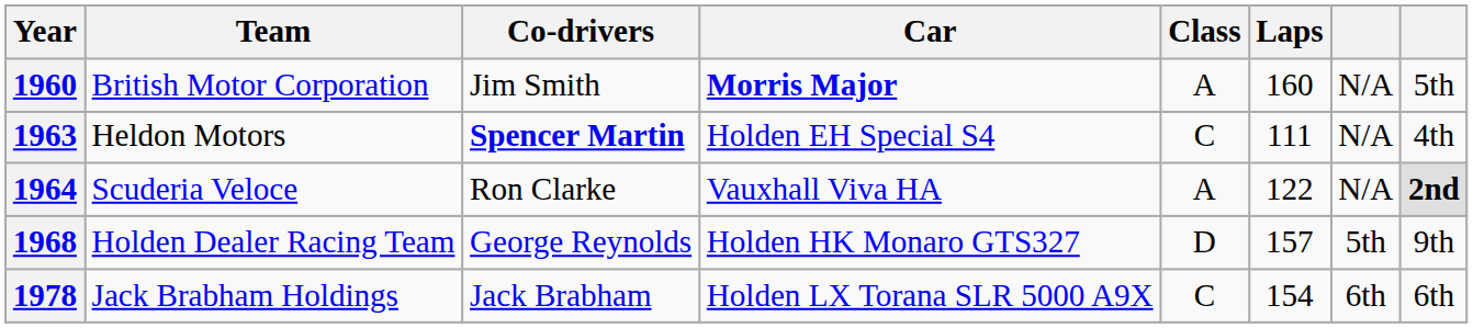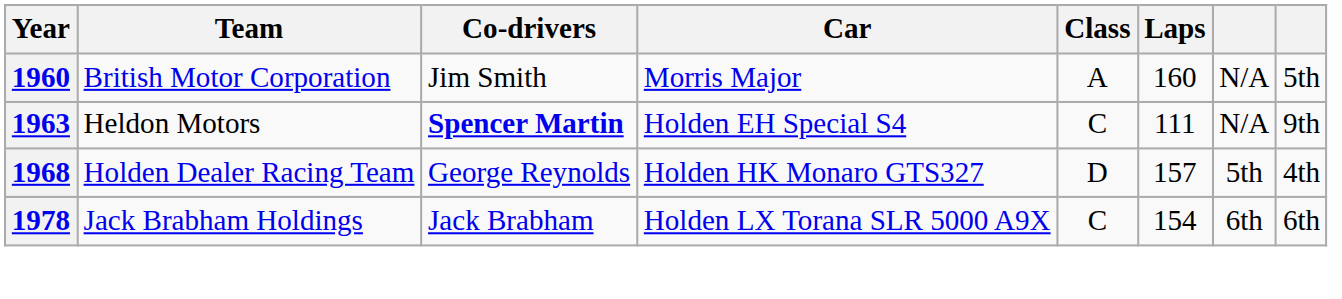 <table class="wikitable" style="font-size:90%">
 <tr>
 <th>Year</th>
 <th>Team</th>
 <th>Co-drivers</th>
 <th>Car</th>
 <th>Class</th>
 <th>Laps</th>
 <th></th>
 <th></th>
 </tr>
 <tr align="center">
 <th><a href='#'>1960</a></th>
 <td align="left"> <a href='#'>British Motor Corporation</a></td>
 <td align="left"> Jim Smith</td>
-<td align="left"><strong><a href='#'>Morris Major</a></strong></td>
+<td align="left"><a href='#'>Morris Major</a></td>
 <td>A</td>
 <td>160</td>
 <td>N/A</td>
 <td>5th</td>
 </tr>
 <tr align="center">
 <th><a href='#'>1963</a></th>
 <td align="left"> Heldon Motors</td>
 <td align="left"><strong> <a href='#'>Spencer Martin</a></strong></td>
 <td align="left"><a href='#'>Holden EH Special S4</a></td>
 <td>C</td>
 <td>111</td>
 <td>N/A</td>
-<td>4th</td>
-</tr>
-<tr align="center">
-<th><a href='#'>1964</a></th>
-<td align="left"> <a href='#'>Scuderia Veloce</a></td>
-<td align="left"> Ron Clarke</td>
-<td align="left"><a href='#'>Vauxhall Viva HA</a></td>
-<td>A</td>
-<td>122</td>
-<td>N/A</td>
-<td style="background:#DFDFDF;"><strong>2nd</strong></td>
+<td>9th</td>
 </tr>
 <tr align="center">
 <th><a href='#'>1968</a></th>
 <td align="left"> <a href='#'>Holden Dealer Racing Team</a></td>
 <td align="left"> <a href='#'>George Reynolds</a></td>
 <td align="left"><a href='#'>Holden HK Monaro GTS327</a></td>
 <td>D</td>
 <td>157</td>
 <td>5th</td>
-<td>9th</td>
+<td>4th</td>
 </tr>
 <tr align="center">
 <th><a href='#'>1978</a></th>
 <td align="left"> <a href='#'>Jack Brabham Holdings</a></td>
 <td align="left"> <a href='#'>Jack Brabham</a></td>
 <td align="left"><a href='#'>Holden LX Torana SLR 5000 A9X</a></td>
 <td>C</td>
 <td>154</td>
 <td>6th</td>
 <td>6th</td>
 </tr>
 </table>
